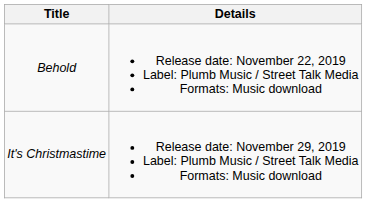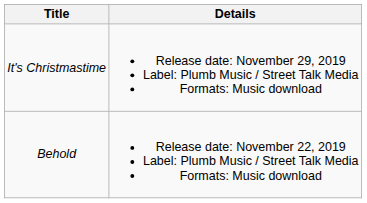 <table class="wikitable plainrowheaders" style="text-align:center;">
 <tr>
 <th>Title</th>
 <th>Details</th>
 </tr>
 <tr>
+<td><em> It's Christmastime</em></td>
+<td><br><ul><li>Release date: November 29, 2019</li><li>Label: Plumb Music / Street Talk Media</li><li>Formats: Music download</li></ul></td>
+</tr>
+<tr>
 <td><em>Behold</em></td>
 <td><br><ul><li>Release date: November 22, 2019</li><li>Label: Plumb Music / Street Talk Media</li><li>Formats: Music download</li></ul></td>
 </tr>
-<tr>
-<td><em> It's Christmastime</em></td>
-<td><br><ul><li>Release date: November 29, 2019</li><li>Label: Plumb Music / Street Talk Media</li><li>Formats: Music download</li></ul></td>
-</tr>
 </table>
